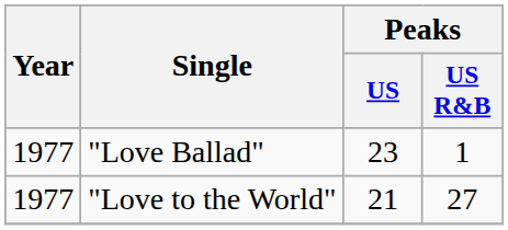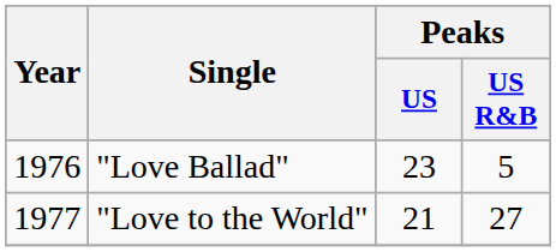 <table class="wikitable" style="text-align:center;">
 <tr>
 <th rowspan="2">Year</th>
 <th rowspan="2">Single</th>
 <th colspan="2">Peaks</th>
 </tr>
 <tr style="font-size:smaller;">
 <th width="35"><a href='#'>US</a><br></th>
 <th width="35"><a href='#'>US<br>R&B</a><br></th>
 </tr>
 <tr>
-<td rowspan="1">1977</td>
+<td rowspan="1">1976</td>
 <td align="left">"Love Ballad"</td>
 <td>23</td>
-<td>1</td>
+<td>5</td>
 </tr>
 <tr>
 <td rowspan="1">1977</td>
 <td align="left">"Love to the World"</td>
 <td>21</td>
 <td>27</td>
 </tr>
 <tr>
 </tr>
 </table>
